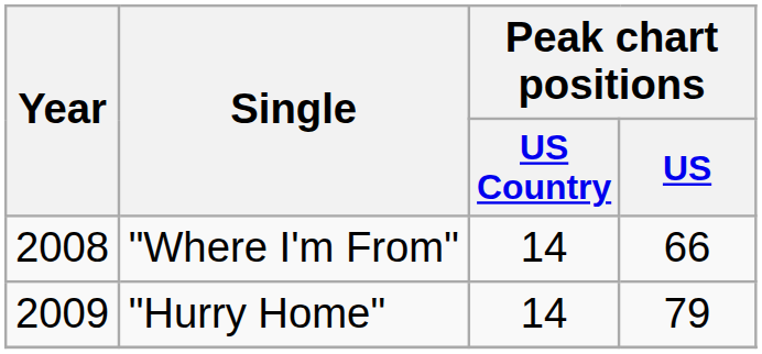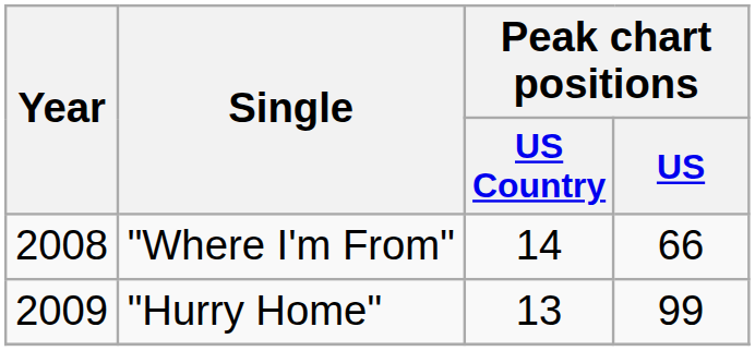 <table class="wikitable" style="text-align:center;">
 <tr>
 <th rowspan="2">Year</th>
 <th rowspan="2">Single</th>
 <th colspan="2">Peak chart<br>positions</th>
 </tr>
 <tr style="font-size:smaller;">
 <th width="45"><a href='#'>US Country</a></th>
 <th width="45"><a href='#'>US</a></th>
 </tr>
 <tr>
 <td>2008</td>
 <td align="left">"Where I'm From"</td>
 <td>14</td>
 <td>66</td>
 </tr>
 <tr>
 <td>2009</td>
 <td align="left">"Hurry Home"</td>
-<td>14</td>
-<td>79</td>
+<td>13</td>
+<td>99</td>
 </tr>
 <tr>
 </tr>
 </table>
